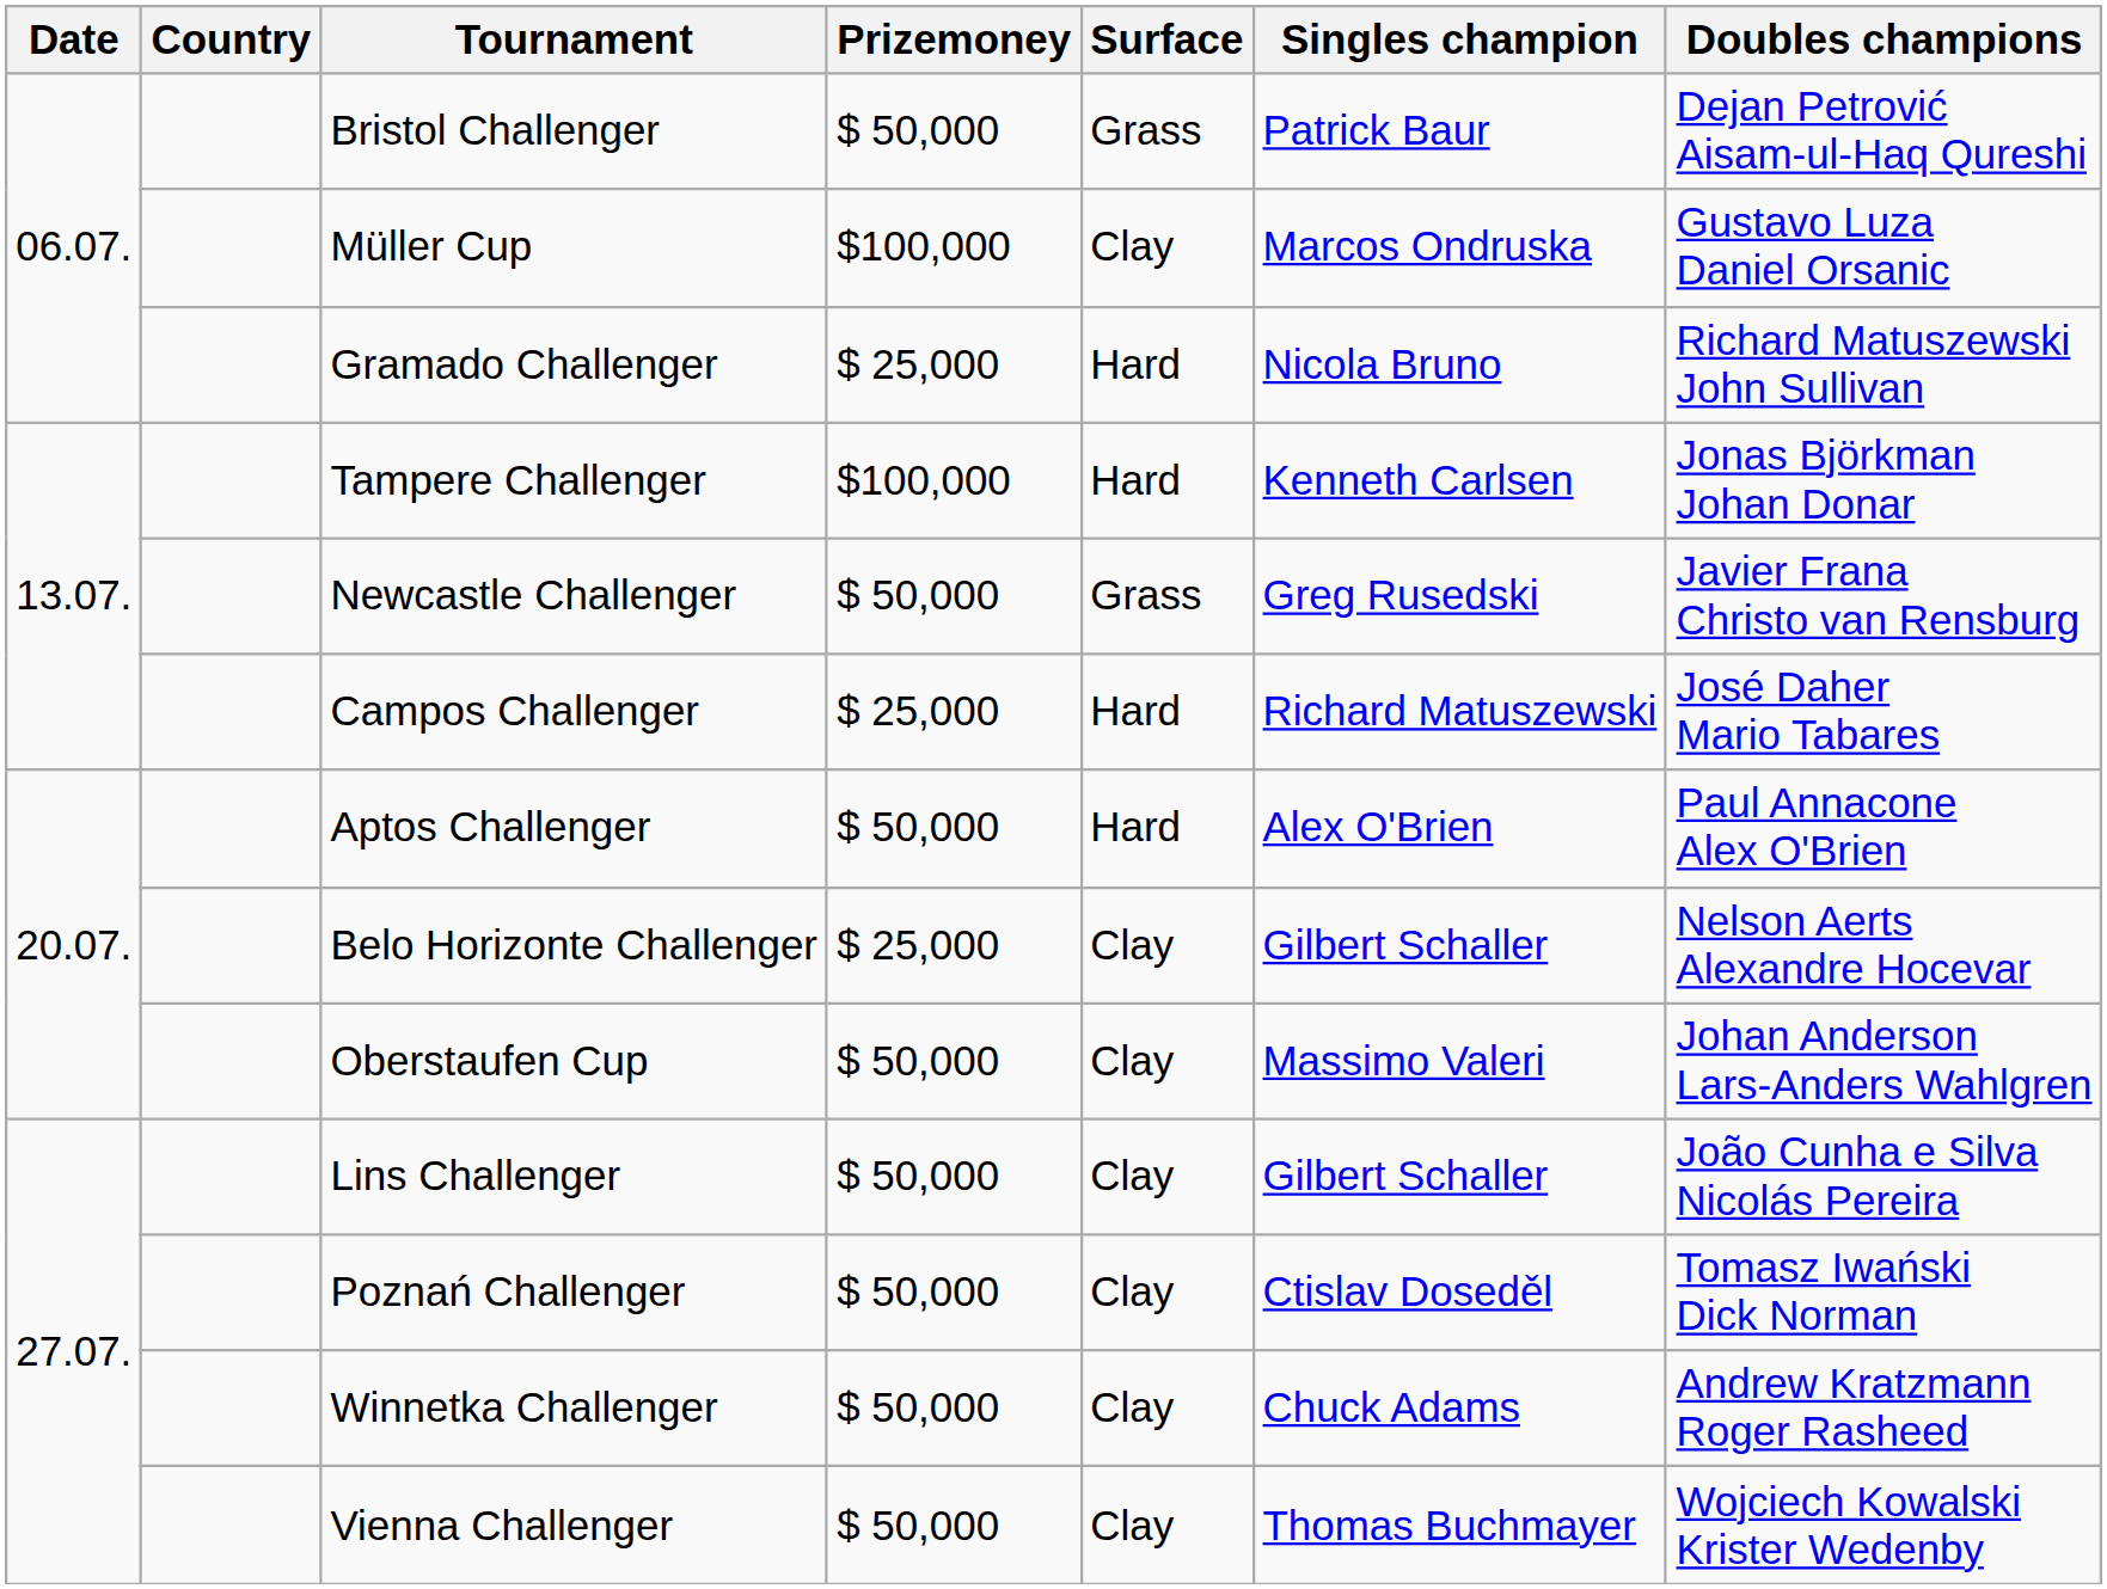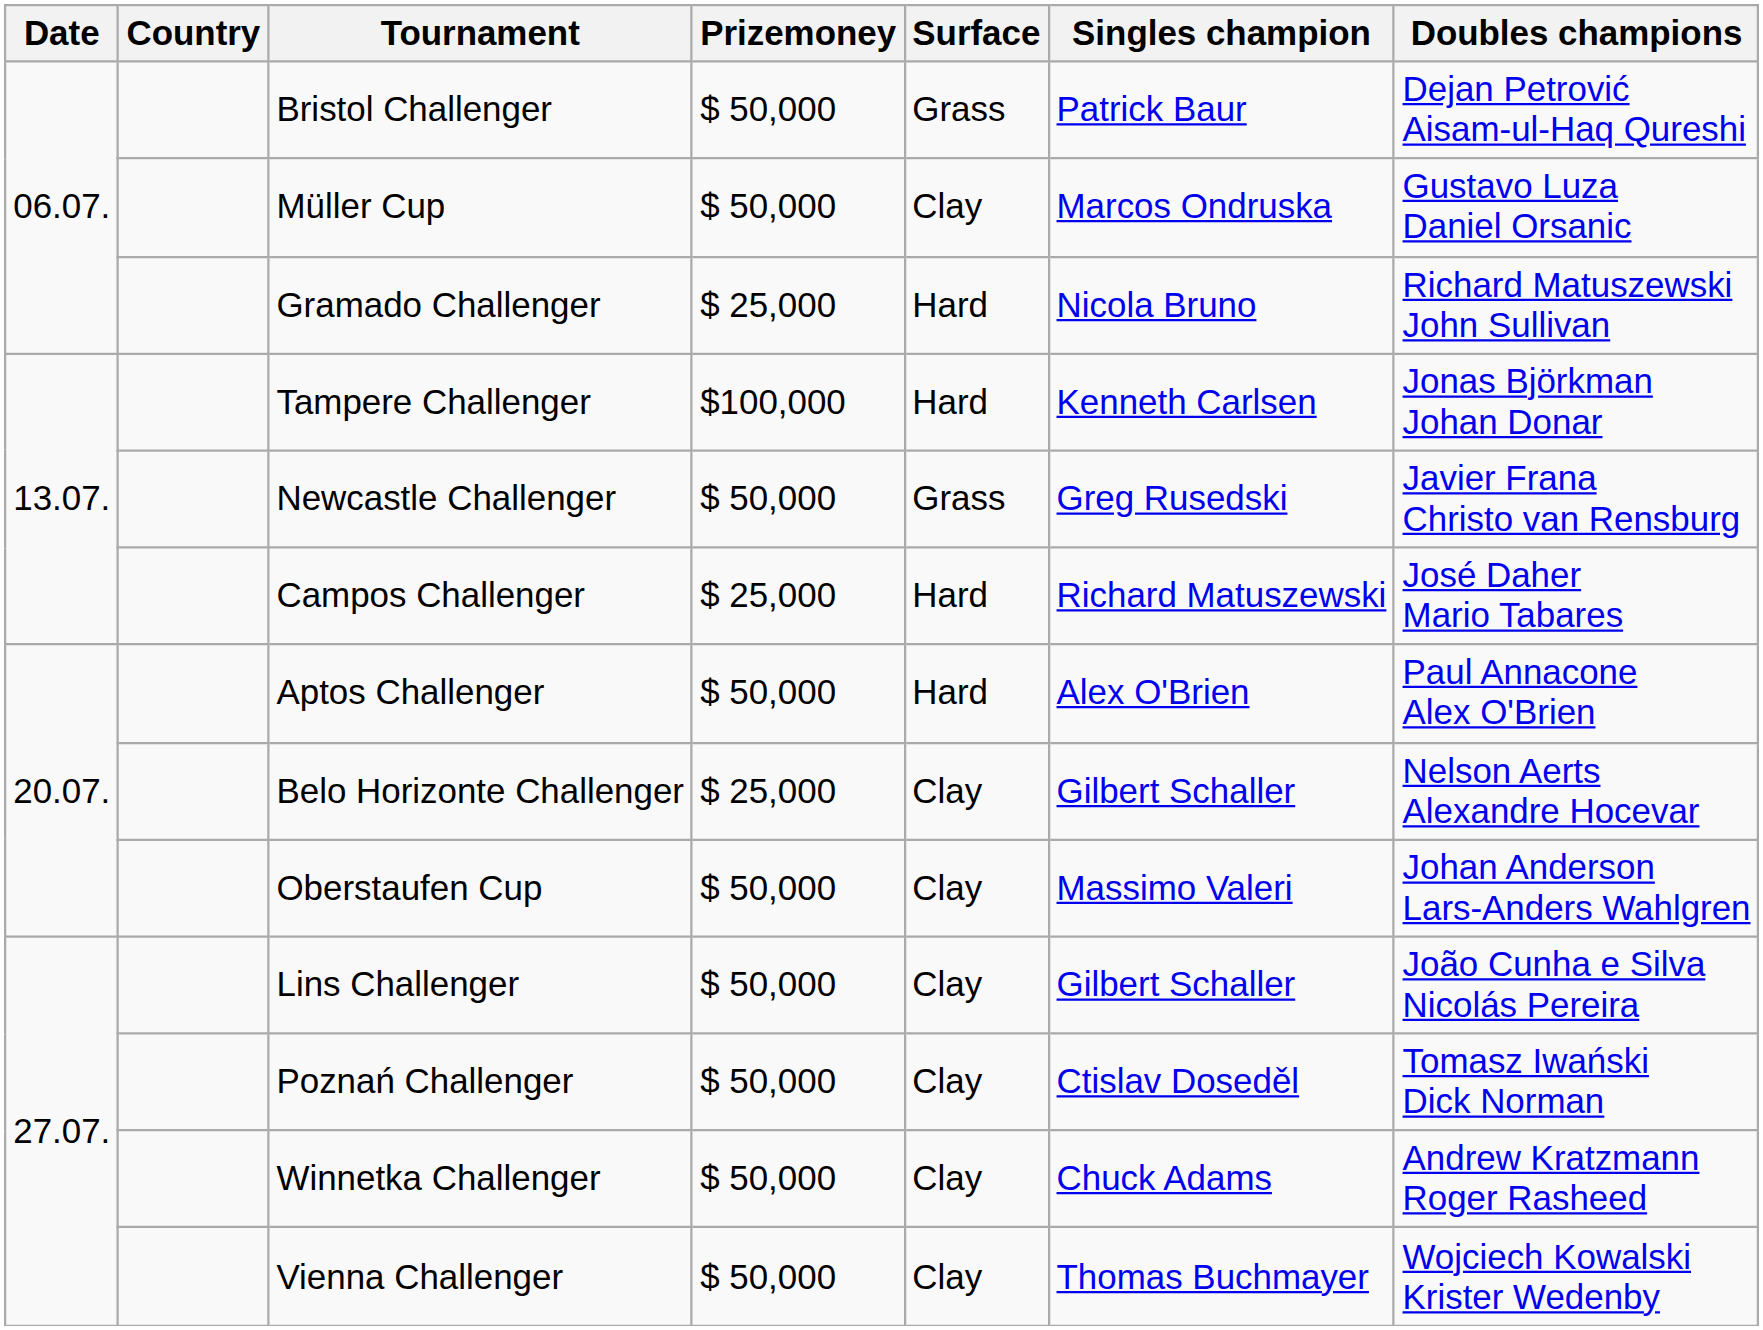 <table class="sortable wikitable" style=font-size:97%>
 <tr>
 <th>Date</th>
 <th>Country</th>
 <th>Tournament</th>
 <th>Prizemoney</th>
 <th>Surface</th>
 <th>Singles champion</th>
 <th>Doubles champions</th>
 </tr>
 <tr>
 <td rowspan="3">06.07.</td>
 <td></td>
 <td>Bristol Challenger</td>
 <td>$ 50,000</td>
 <td>Grass</td>
 <td> <a href='#'>Patrick Baur</a></td>
 <td> <a href='#'>Dejan Petrović</a><br> <a href='#'>Aisam-ul-Haq Qureshi</a></td>
 </tr>
 <tr>
 <td></td>
 <td>Müller Cup</td>
-<td>$100,000</td>
+<td>$ 50,000</td>
 <td>Clay</td>
 <td> <a href='#'>Marcos Ondruska</a></td>
 <td> <a href='#'>Gustavo Luza</a><br> <a href='#'>Daniel Orsanic</a></td>
 </tr>
 <tr>
 <td></td>
 <td>Gramado Challenger</td>
 <td>$ 25,000</td>
 <td>Hard</td>
 <td> <a href='#'>Nicola Bruno</a></td>
 <td> <a href='#'>Richard Matuszewski</a><br> <a href='#'>John Sullivan</a></td>
 </tr>
 <tr>
 <td rowspan="3">13.07.</td>
 <td></td>
 <td>Tampere Challenger</td>
 <td>$100,000</td>
 <td>Hard</td>
 <td> <a href='#'>Kenneth Carlsen</a></td>
 <td> <a href='#'>Jonas Björkman</a> <br>  <a href='#'>Johan Donar</a></td>
 </tr>
 <tr>
 <td></td>
 <td>Newcastle Challenger</td>
 <td>$ 50,000</td>
 <td>Grass</td>
 <td> <a href='#'>Greg Rusedski</a></td>
 <td> <a href='#'>Javier Frana</a><br> <a href='#'>Christo van Rensburg</a></td>
 </tr>
 <tr>
 <td></td>
 <td>Campos Challenger</td>
 <td>$ 25,000</td>
 <td>Hard</td>
 <td> <a href='#'>Richard Matuszewski</a></td>
 <td> <a href='#'>José Daher</a><br> <a href='#'>Mario Tabares</a></td>
 </tr>
 <tr>
 <td rowspan="3">20.07.</td>
 <td></td>
 <td>Aptos Challenger</td>
 <td>$ 50,000</td>
 <td>Hard</td>
 <td> <a href='#'>Alex O'Brien</a></td>
 <td> <a href='#'>Paul Annacone</a> <br>  <a href='#'>Alex O'Brien</a></td>
 </tr>
 <tr>
 <td></td>
 <td>Belo Horizonte Challenger</td>
 <td>$ 25,000</td>
 <td>Clay</td>
 <td> <a href='#'>Gilbert Schaller</a></td>
 <td> <a href='#'>Nelson Aerts</a><br> <a href='#'>Alexandre Hocevar</a></td>
 </tr>
 <tr>
 <td></td>
 <td>Oberstaufen Cup</td>
 <td>$ 50,000</td>
 <td>Clay</td>
 <td> <a href='#'>Massimo Valeri</a></td>
 <td> <a href='#'>Johan Anderson</a><br> <a href='#'>Lars-Anders Wahlgren</a></td>
 </tr>
 <tr>
 <td rowspan="4">27.07.</td>
 <td></td>
 <td>Lins Challenger</td>
 <td>$ 50,000</td>
 <td>Clay</td>
 <td> <a href='#'>Gilbert Schaller</a></td>
 <td> <a href='#'>João Cunha e Silva</a><br> <a href='#'>Nicolás Pereira</a></td>
 </tr>
 <tr>
 <td></td>
 <td>Poznań Challenger</td>
 <td>$ 50,000</td>
 <td>Clay</td>
 <td> <a href='#'>Ctislav Doseděl</a></td>
 <td> <a href='#'>Tomasz Iwański</a><br> <a href='#'>Dick Norman</a></td>
 </tr>
 <tr>
 <td></td>
 <td>Winnetka Challenger</td>
 <td>$ 50,000</td>
 <td>Clay</td>
 <td> <a href='#'>Chuck Adams</a></td>
 <td> <a href='#'>Andrew Kratzmann</a> <br>  <a href='#'>Roger Rasheed</a></td>
 </tr>
 <tr>
 <td></td>
 <td>Vienna Challenger</td>
 <td>$ 50,000</td>
 <td>Clay</td>
 <td> <a href='#'>Thomas Buchmayer</a></td>
 <td> <a href='#'>Wojciech Kowalski</a><br> <a href='#'>Krister Wedenby</a></td>
 </tr>
 </table>
